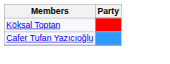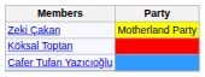 <table class=wikitable style="border:1px solid #8888aa; background-color:#f7f8ff; padding:0px; font-size:90%;">
 <tr>
 <th>Members</th>
 <th>Party</th>
+</tr>
+<tr>
+<td><a href='#'>Zeki Çakan</a></td>
+<td style="background: #ffff00">Motherland Party</td>
 </tr>
 <tr>
 <td><a href='#'>Köksal Toptan</a></td>
 <td style="background: #ff0000"></td>
 </tr>
 <tr>
 <td><a href='#'>Cafer Tufan Yazıcıoğlu</a></td>
 <td style="background: #2E9AFE"></td>
 </tr>
 <tr>
 </tr>
 </table>
